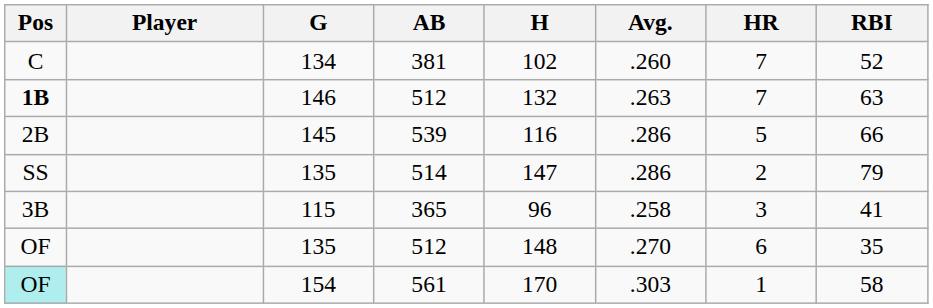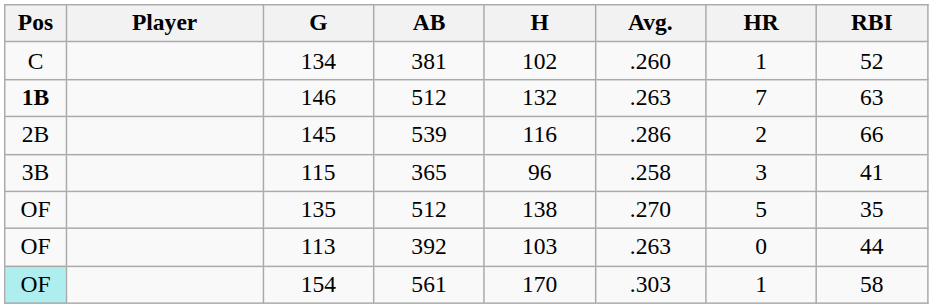 <table class="wikitable sortable">
 <tr>
 <th bgcolor="#DDDDFF" width="5%">Pos</th>
 <th bgcolor="#DDDDFF" width="16%">Player</th>
 <th bgcolor="#DDDDFF" width="9%">G</th>
 <th bgcolor="#DDDDFF" width="9%">AB</th>
 <th bgcolor="#DDDDFF" width="9%">H</th>
 <th bgcolor="#DDDDFF" width="9%">Avg.</th>
 <th bgcolor="#DDDDFF" width="9%">HR</th>
 <th bgcolor="#DDDDFF" width="9%">RBI</th>
 </tr>
 <tr align="center">
 <td>C</td>
 <td></td>
 <td>134</td>
 <td>381</td>
 <td>102</td>
 <td>.260</td>
-<td>7</td>
+<td>1</td>
 <td>52</td>
 </tr>
 <tr align="center">
 <td><strong>1B</strong></td>
 <td></td>
 <td>146</td>
 <td>512</td>
 <td>132</td>
 <td>.263</td>
 <td>7</td>
 <td>63</td>
 </tr>
 <tr align="center">
 <td>2B</td>
 <td></td>
 <td>145</td>
 <td>539</td>
 <td>116</td>
 <td>.286</td>
-<td>5</td>
+<td>2</td>
 <td>66</td>
-</tr>
-<tr align="center">
-<td>SS</td>
-<td></td>
-<td>135</td>
-<td>514</td>
-<td>147</td>
-<td>.286</td>
-<td>2</td>
-<td>79</td>
 </tr>
 <tr align="center">
 <td>3B</td>
 <td></td>
 <td>115</td>
 <td>365</td>
 <td>96</td>
 <td>.258</td>
 <td>3</td>
 <td>41</td>
 </tr>
 <tr align="center">
 <td>OF</td>
 <td></td>
 <td>135</td>
 <td>512</td>
-<td>148</td>
+<td>138</td>
 <td>.270</td>
-<td>6</td>
+<td>5</td>
 <td>35</td>
+</tr>
+<tr align="center">
+<td>OF</td>
+<td></td>
+<td>113</td>
+<td>392</td>
+<td>103</td>
+<td>.263</td>
+<td>0</td>
+<td>44</td>
 </tr>
 <tr align="center">
 <td style="background: paleturquoise;">OF</td>
 <td></td>
 <td>154</td>
 <td>561</td>
 <td>170</td>
 <td>.303</td>
 <td>1</td>
 <td>58</td>
 </tr>
 </table>
